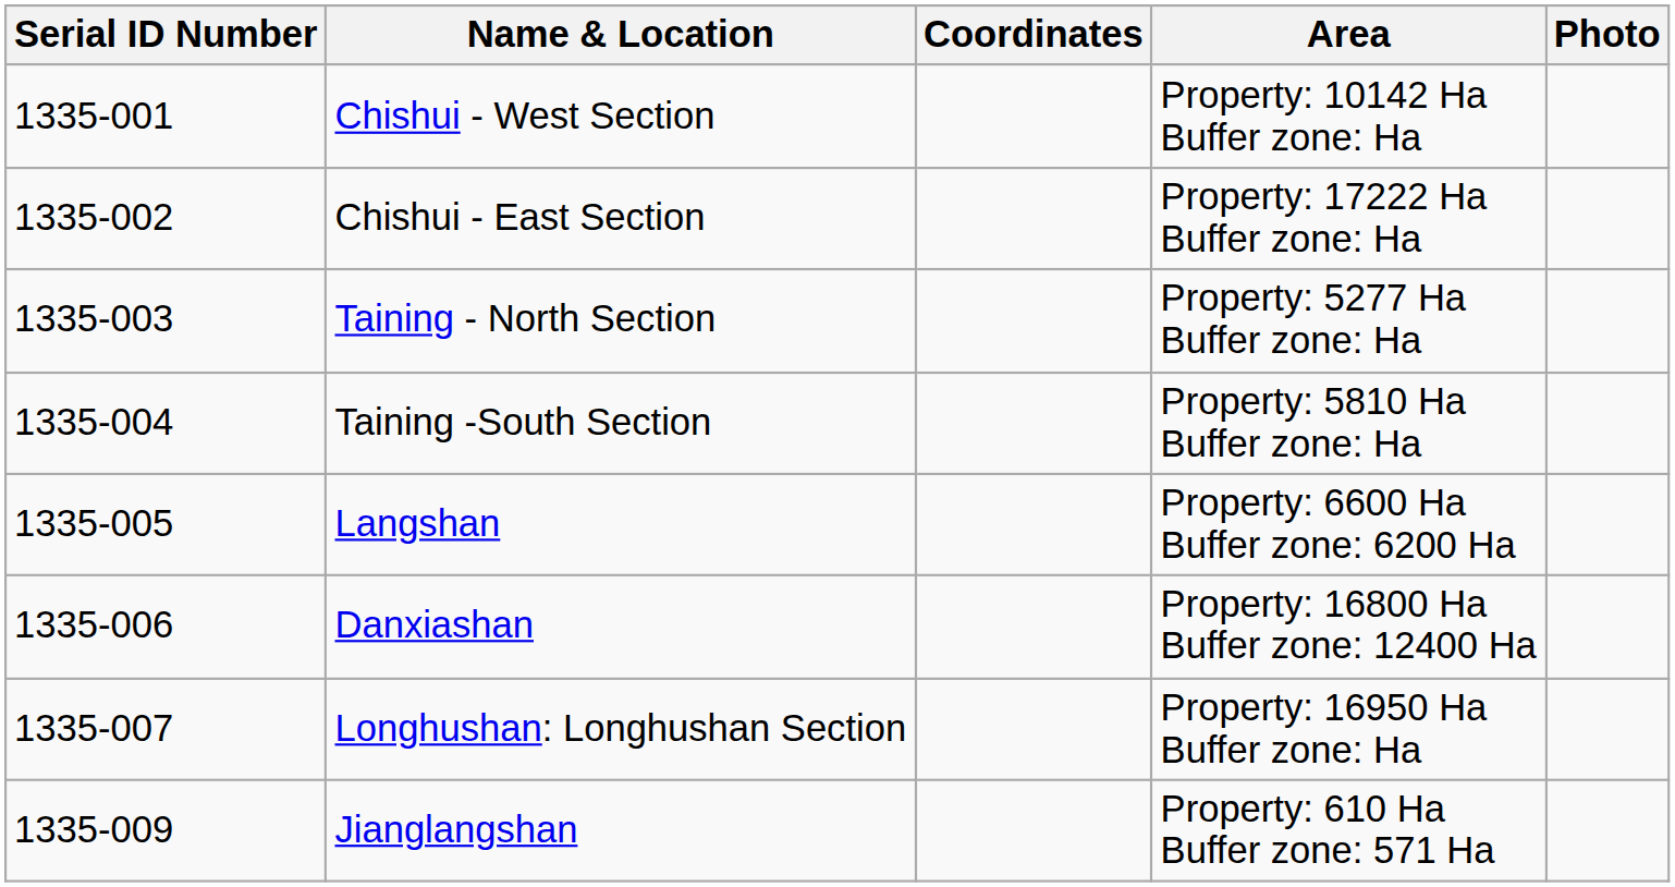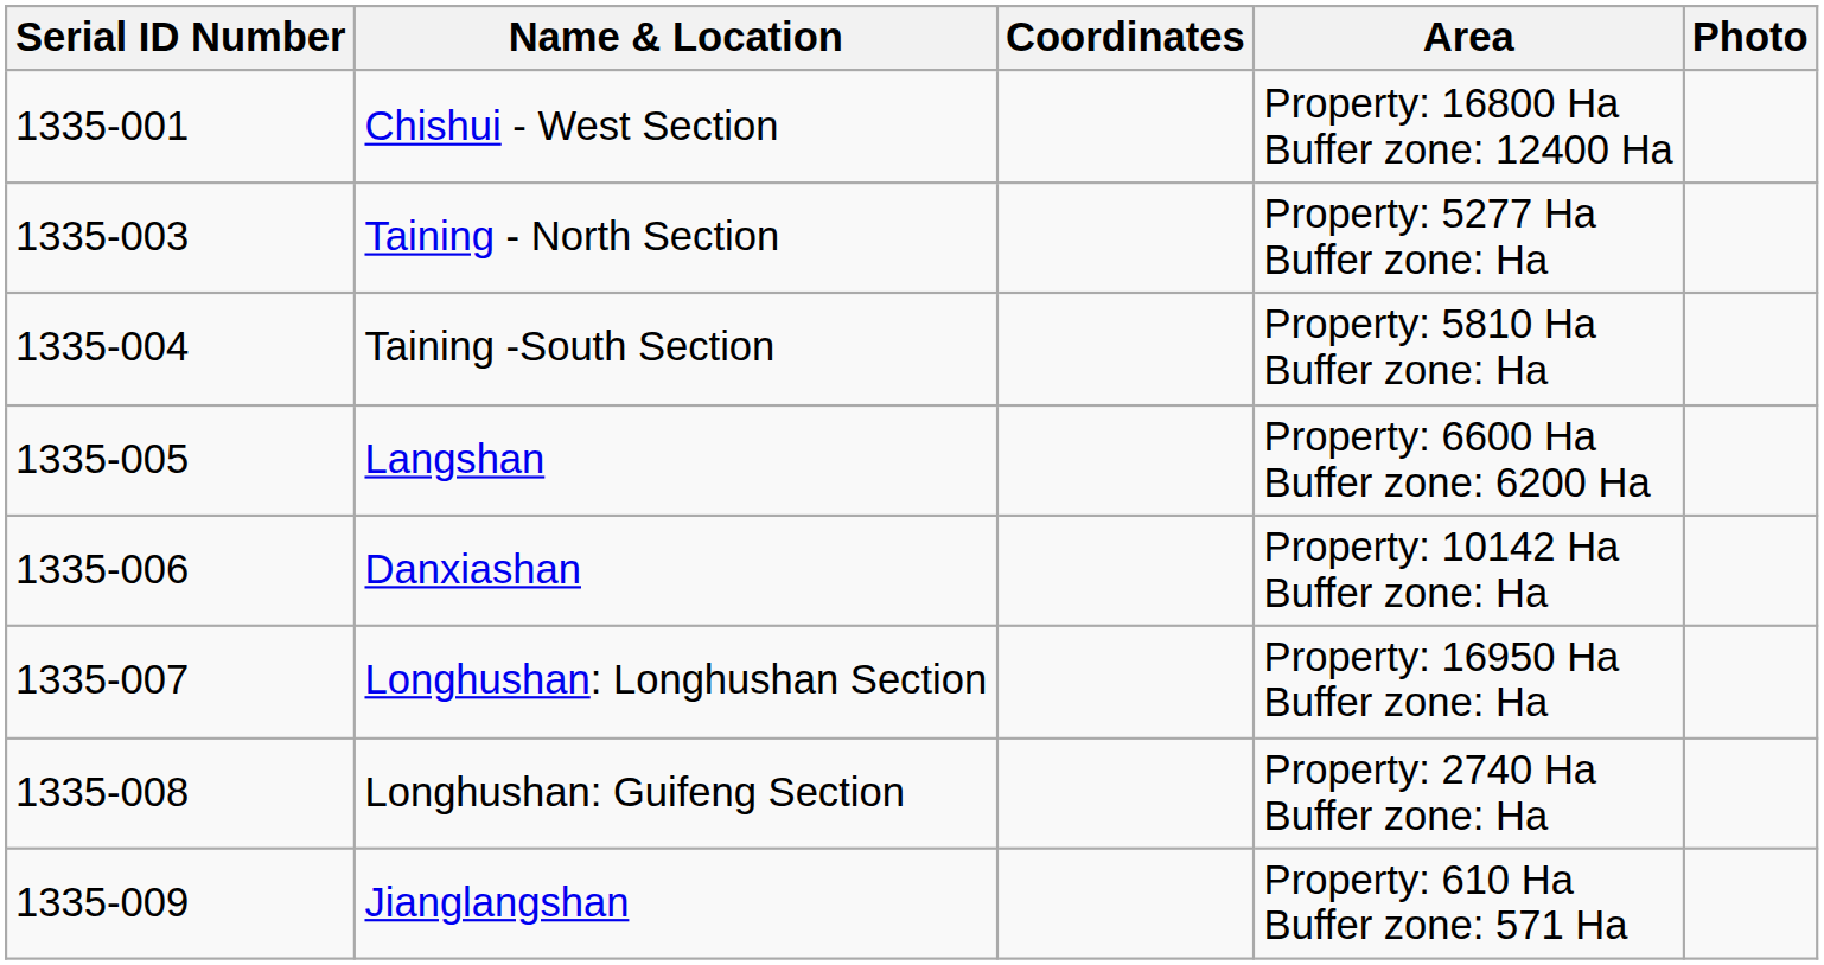 <table class="wikitable">
 <tr>
 <th>Serial ID Number</th>
 <th>Name & Location</th>
 <th>Coordinates</th>
 <th>Area</th>
 <th>Photo</th>
 </tr>
 <tr>
 <td>1335-001</td>
 <td><a href='#'>Chishui</a> - West Section</td>
 <td></td>
-<td>Property: 10142 Ha<br>Buffer zone: Ha</td>
-<td></td>
-</tr>
-<tr>
-<td>1335-002</td>
-<td>Chishui - East Section</td>
-<td></td>
-<td>Property: 17222 Ha<br>Buffer zone: Ha</td>
+<td>Property: 16800 Ha<br>Buffer zone: 12400 Ha</td>
 <td></td>
 </tr>
 <tr>
 <td>1335-003</td>
 <td><a href='#'>Taining</a> - North Section</td>
 <td></td>
 <td>Property: 5277 Ha<br>Buffer zone: Ha</td>
 <td></td>
 </tr>
 <tr>
 <td>1335-004</td>
 <td>Taining -South Section</td>
 <td></td>
 <td>Property: 5810 Ha<br>Buffer zone: Ha</td>
 <td></td>
 </tr>
 <tr>
 <td>1335-005</td>
 <td><a href='#'>Langshan</a></td>
 <td></td>
 <td>Property: 6600 Ha<br>Buffer zone: 6200 Ha</td>
 <td></td>
 </tr>
 <tr>
 <td>1335-006</td>
 <td><a href='#'>Danxiashan</a></td>
 <td></td>
-<td>Property: 16800 Ha<br>Buffer zone: 12400 Ha</td>
+<td>Property: 10142 Ha<br>Buffer zone: Ha</td>
 <td></td>
 </tr>
 <tr>
 <td>1335-007</td>
 <td><a href='#'>Longhushan</a>: Longhushan Section</td>
 <td></td>
 <td>Property: 16950 Ha<br>Buffer zone: Ha</td>
 <td></td>
 </tr>
 <tr>
+<td>1335-008</td>
+<td>Longhushan: Guifeng Section</td>
+<td></td>
+<td>Property: 2740 Ha<br>Buffer zone: Ha</td>
+<td></td>
+</tr>
+<tr>
 <td>1335-009</td>
 <td><a href='#'>Jianglangshan</a></td>
 <td></td>
 <td>Property: 610 Ha<br>Buffer zone: 571 Ha</td>
 <td></td>
 </tr>
 </table>
